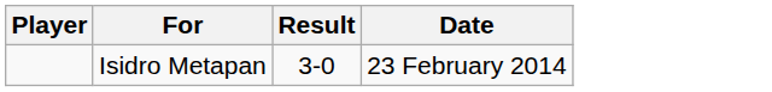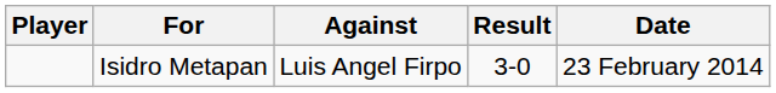 <table class="wikitable sortable">
 <tr>
 <th>Player</th>
 <th>For</th>
+<th>Against</th>
 <th style="text-align:center">Result</th>
 <th>Date</th>
 </tr>
 <tr>
 <td> </td>
 <td>Isidro Metapan</td>
+<td>Luis Angel Firpo</td>
 <td style="text-align:center;">3-0</td>
 <td>23 February 2014</td>
 </tr>
 </table>
